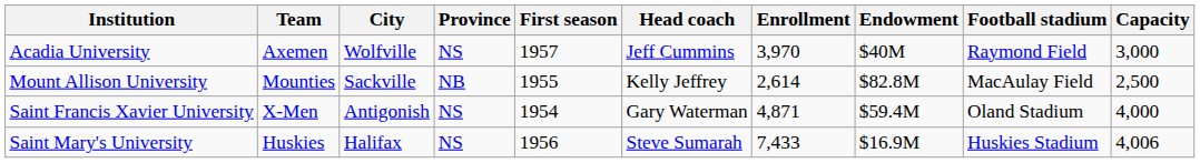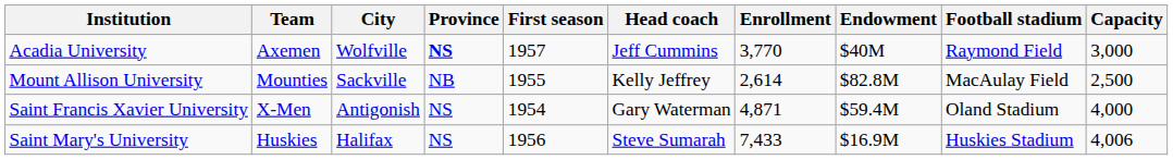 <table class="wikitable">
 <tr>
 <th>Institution</th>
 <th>Team</th>
 <th>City</th>
 <th>Province</th>
 <th>First season</th>
 <th>Head coach</th>
 <th>Enrollment</th>
 <th>Endowment</th>
 <th>Football stadium</th>
 <th>Capacity</th>
 </tr>
 <tr>
 <td><a href='#'>Acadia University</a></td>
 <td><a href='#'>Axemen</a></td>
 <td><a href='#'>Wolfville</a></td>
-<td><a href='#'>NS</a></td>
+<td><strong><a href='#'>NS</a></strong></td>
 <td>1957</td>
 <td><a href='#'>Jeff Cummins</a></td>
-<td>3,970</td>
+<td>3,770</td>
 <td>$40M</td>
 <td><a href='#'>Raymond Field</a></td>
 <td>3,000</td>
 </tr>
 <tr>
 <td><a href='#'>Mount Allison University</a></td>
 <td><a href='#'>Mounties</a></td>
 <td><a href='#'>Sackville</a></td>
 <td><a href='#'>NB</a></td>
 <td>1955</td>
 <td>Kelly Jeffrey</td>
 <td>2,614</td>
 <td>$82.8M</td>
 <td>MacAulay Field</td>
 <td>2,500</td>
 </tr>
 <tr>
 <td><a href='#'>Saint Francis Xavier University</a></td>
 <td><a href='#'>X-Men</a></td>
 <td><a href='#'>Antigonish</a></td>
 <td><a href='#'>NS</a></td>
 <td>1954</td>
 <td>Gary Waterman</td>
 <td>4,871</td>
 <td>$59.4M</td>
 <td>Oland Stadium</td>
 <td>4,000</td>
 </tr>
 <tr>
 <td><a href='#'>Saint Mary's University</a></td>
 <td><a href='#'>Huskies</a></td>
 <td><a href='#'>Halifax</a></td>
 <td><a href='#'>NS</a></td>
 <td>1956</td>
 <td><a href='#'>Steve Sumarah</a></td>
 <td>7,433</td>
 <td>$16.9M</td>
 <td><a href='#'>Huskies Stadium</a></td>
 <td>4,006</td>
 </tr>
 </table>
